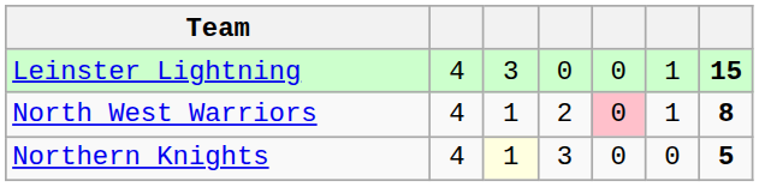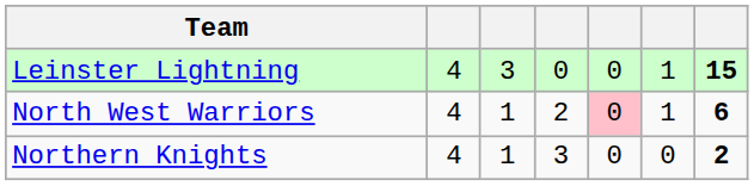 <table class="wikitable" style="text-align:center">
 <tr>
 <th style="width:200px">Team</th>
 <th width="20"></th>
 <th width="20"></th>
 <th width="20"></th>
 <th width="20"></th>
 <th width="20"></th>
 <th width="20"></th>
 </tr>
 <tr style="background:#cfc">
 <td style="text-align:left"><a href='#'>Leinster Lightning</a></td>
 <td>4</td>
 <td>3</td>
 <td>0</td>
 <td>0</td>
 <td>1</td>
 <td><strong>15</strong></td>
 </tr>
 <tr>
 <td style="text-align:left"><a href='#'>North West Warriors</a></td>
 <td>4</td>
 <td>1</td>
 <td>2</td>
 <td style="background: pink;">0</td>
 <td>1</td>
-<td><strong>8</strong></td>
+<td><strong>6</strong></td>
 </tr>
 <tr>
 <td style="text-align:left"><a href='#'>Northern Knights</a></td>
 <td>4</td>
-<td style="background: lightyellow;">1</td>
+<td>1</td>
 <td>3</td>
 <td>0</td>
 <td>0</td>
-<td><strong>5</strong></td>
+<td><strong>2</strong></td>
 </tr>
 </table>
